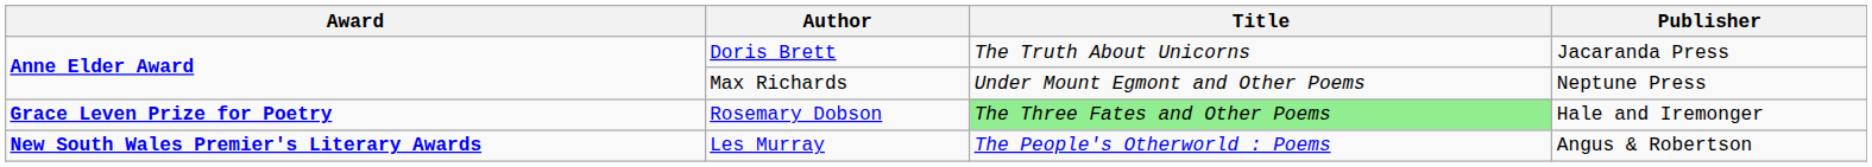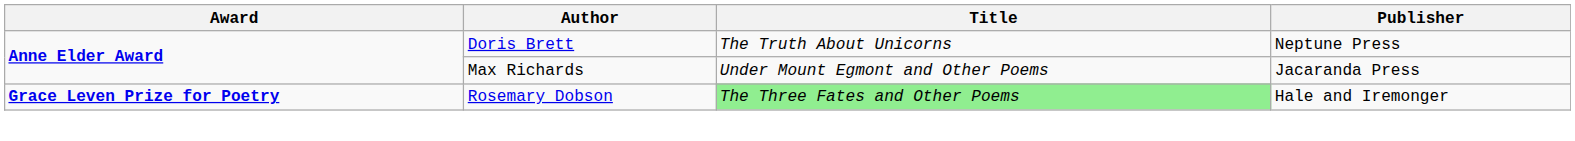 <table class="wikitable" width=100%>
 <tr>
 <th>Award</th>
 <th>Author</th>
 <th>Title</th>
 <th>Publisher</th>
 </tr>
 <tr>
 <td rowspan=2><strong><a href='#'>Anne Elder Award</a></strong></td>
 <td><a href='#'>Doris Brett</a></td>
 <td><em>The Truth About Unicorns</em></td>
-<td>Jacaranda Press</td>
+<td>Neptune Press</td>
 </tr>
 <tr>
 <td>Max Richards</td>
 <td><em>Under Mount Egmont and Other Poems</em></td>
-<td>Neptune Press</td>
+<td>Jacaranda Press</td>
 </tr>
 <tr>
 <td><strong><a href='#'>Grace Leven Prize for Poetry</a></strong></td>
 <td><a href='#'>Rosemary Dobson</a></td>
 <td style="background: lightgreen;"><em>The Three Fates and Other Poems</em></td>
 <td>Hale and Iremonger</td>
 </tr>
-<tr>
-<td><strong><a href='#'>New South Wales Premier's Literary Awards</a></strong></td>
-<td><a href='#'>Les Murray</a></td>
-<td><em><a href='#'>The People's Otherworld : Poems</a></em></td>
-<td>Angus & Robertson</td>
-</tr>
 </table>
